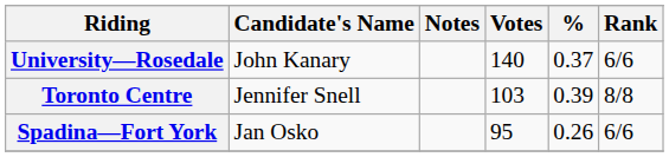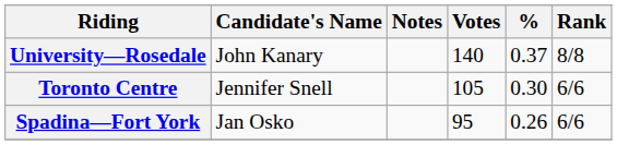 <table class="wikitable sortable plainrowheaders">
 <tr>
 </tr>
 <tr>
 <th scope="col">Riding</th>
 <th scope="col">Candidate's Name</th>
 <th scope="col">Notes</th>
 <th scope="col">Votes</th>
 <th scope="col">%</th>
 <th scope="col">Rank</th>
 </tr>
 <tr>
 <th scope="row"><a href='#'>University—Rosedale</a></th>
 <td>John Kanary</td>
 <td></td>
 <td>140</td>
 <td>0.37</td>
-<td>6/6</td>
+<td>8/8</td>
 </tr>
 <tr>
 <th scope="row"><a href='#'>Toronto Centre</a></th>
 <td>Jennifer Snell</td>
 <td></td>
-<td>103</td>
-<td>0.39</td>
-<td>8/8</td>
+<td>105</td>
+<td>0.30</td>
+<td>6/6</td>
 </tr>
 <tr>
 <th scope="row"><a href='#'>Spadina—Fort York</a></th>
 <td>Jan Osko</td>
 <td></td>
 <td>95</td>
 <td>0.26</td>
 <td>6/6</td>
 </tr>
 <tr>
 </tr>
 </table>
